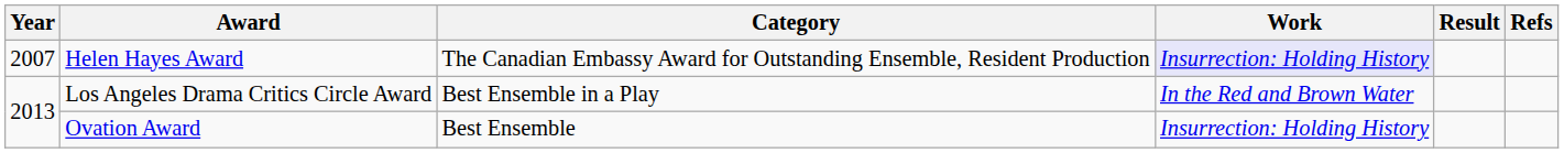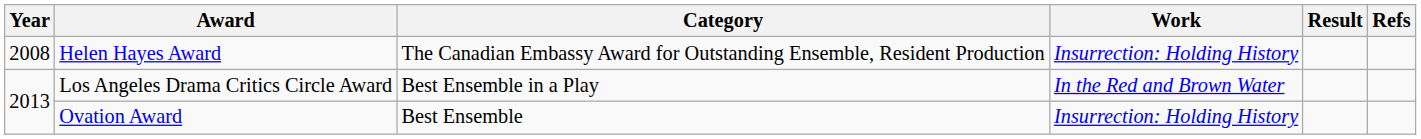 <table class="wikitable sortable">
 <tr>
 <th>Year</th>
 <th>Award</th>
 <th>Category</th>
 <th>Work</th>
 <th>Result</th>
 <th>Refs</th>
 </tr>
 <tr>
-<td>2007</td>
+<td>2008</td>
 <td><a href='#'>Helen Hayes Award</a></td>
 <td>The Canadian Embassy Award for Outstanding Ensemble, Resident Production</td>
-<td style="background: lavender;"><em><a href='#'>Insurrection:  Holding History</a></em></td>
+<td><em><a href='#'>Insurrection:  Holding History</a></em></td>
 <td></td>
 <td></td>
 </tr>
 <tr>
 <td rowspan="2">2013</td>
 <td>Los Angeles Drama Critics Circle Award</td>
 <td>Best Ensemble in a Play</td>
 <td><em><a href='#'>In the Red and Brown Water</a></em></td>
 <td></td>
 <td></td>
 </tr>
 <tr>
 <td><a href='#'>Ovation Award</a></td>
 <td>Best Ensemble</td>
 <td><em><a href='#'>Insurrection:  Holding History</a></em></td>
 <td></td>
 <td></td>
 </tr>
 </table>
